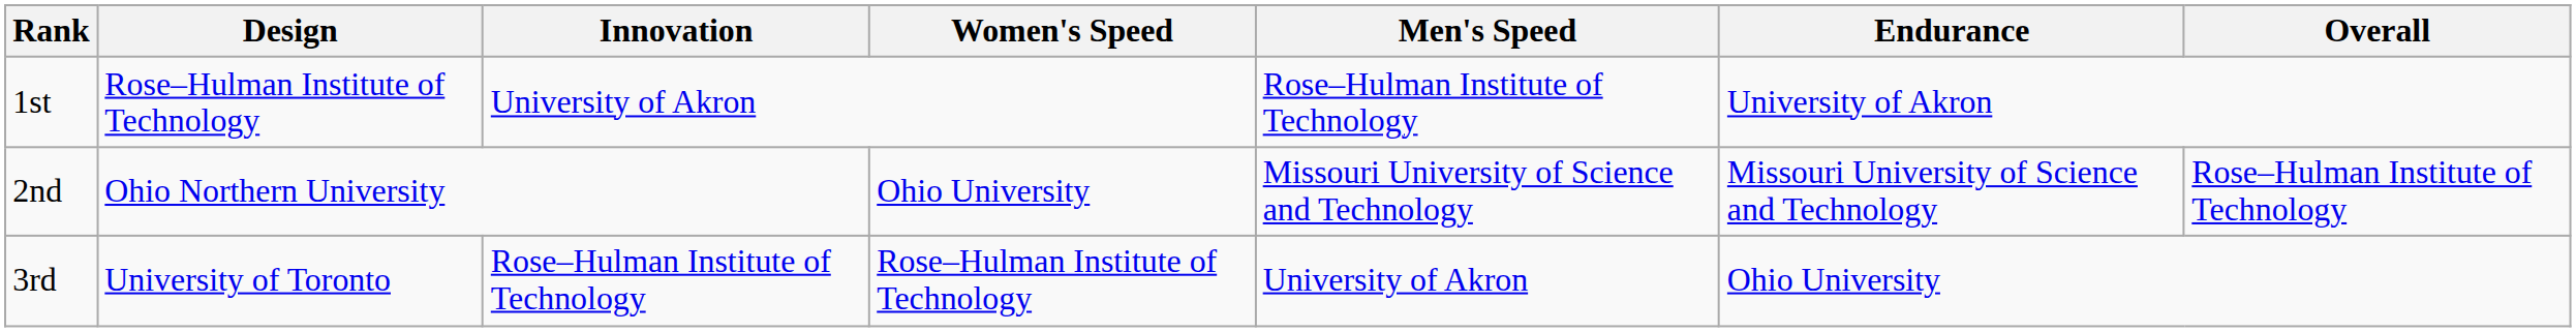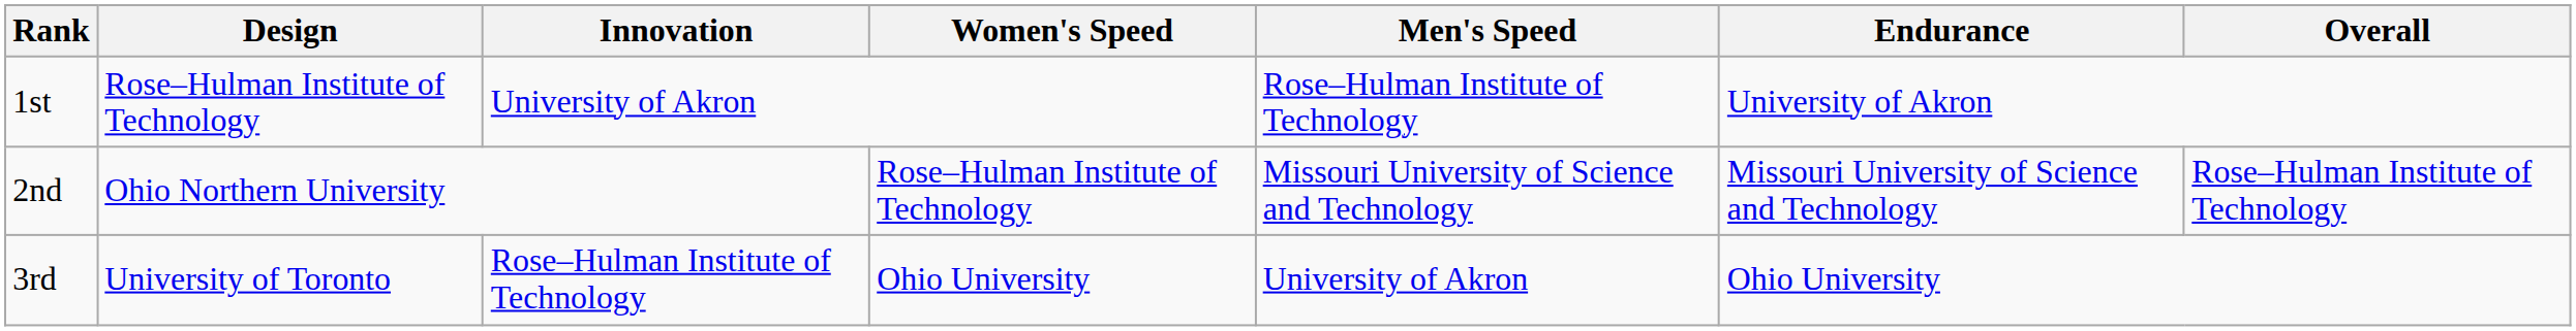 <table class="wikitable mw-collapsible">
 <tr>
 <th>Rank</th>
 <th>Design</th>
 <th>Innovation</th>
 <th>Women's Speed</th>
 <th>Men's Speed</th>
 <th>Endurance</th>
 <th>Overall</th>
 </tr>
 <tr>
 <td>1st</td>
 <td><a href='#'>Rose–Hulman Institute of Technology</a></td>
 <td colspan="2"><a href='#'>University of Akron</a></td>
 <td><a href='#'>Rose–Hulman Institute of Technology</a></td>
 <td colspan="2"><a href='#'>University of Akron</a></td>
 </tr>
 <tr>
 <td>2nd</td>
 <td colspan="2"><a href='#'>Ohio Northern University</a></td>
-<td><a href='#'>Ohio University</a></td>
+<td><a href='#'>Rose–Hulman Institute of Technology</a></td>
 <td><a href='#'>Missouri University of Science and Technology</a></td>
 <td><a href='#'>Missouri University of Science and Technology</a></td>
 <td><a href='#'>Rose–Hulman Institute of Technology</a></td>
 </tr>
 <tr>
 <td>3rd</td>
 <td><a href='#'>University of Toronto</a></td>
 <td><a href='#'>Rose–Hulman Institute of Technology</a></td>
-<td><a href='#'>Rose–Hulman Institute of Technology</a></td>
+<td><a href='#'>Ohio University</a></td>
 <td><a href='#'>University of Akron</a></td>
 <td colspan="2"><a href='#'>Ohio University</a></td>
 </tr>
 </table>
